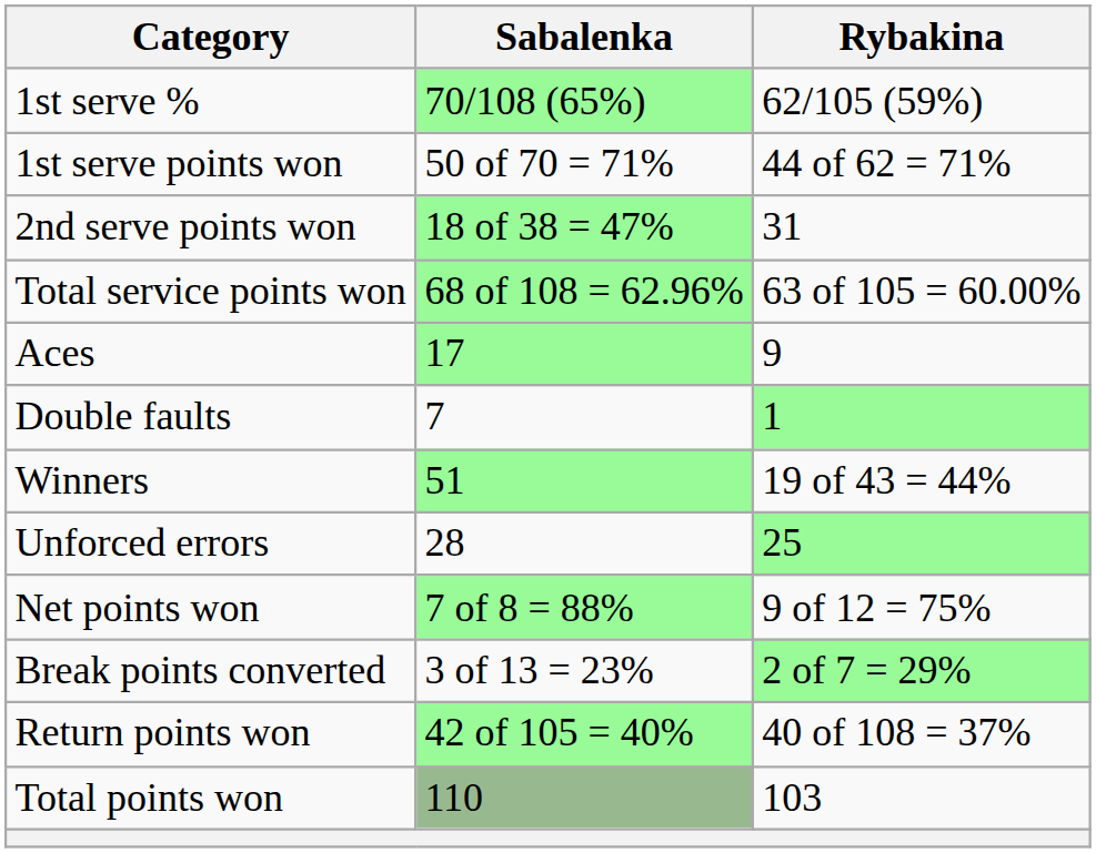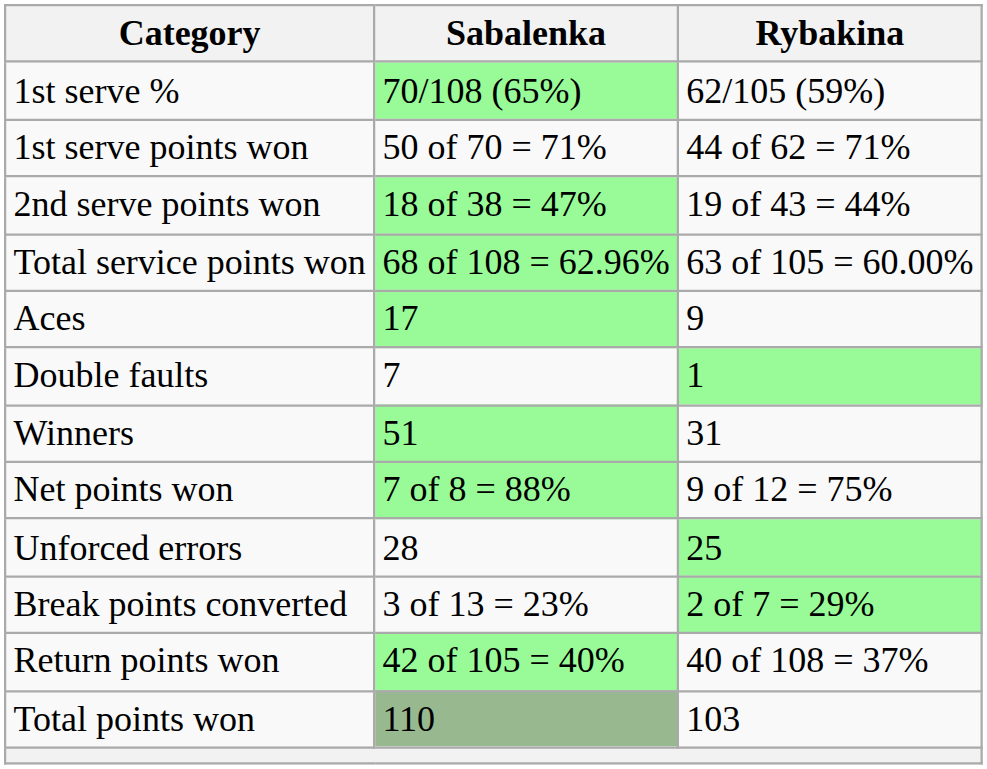 <table class="wikitable">
 <tr>
 <th>Category</th>
 <th> Sabalenka</th>
 <th> Rybakina</th>
 </tr>
 <tr>
 <td>1st serve %</td>
 <td bgcolor=98FB98>70/108 (65%)</td>
 <td>62/105 (59%)</td>
 </tr>
 <tr>
 <td>1st serve points won</td>
 <td>50 of 70 = 71%</td>
 <td>44 of 62 = 71%</td>
 </tr>
 <tr>
 <td>2nd serve points won</td>
 <td bgcolor=98FB98>18 of 38 = 47%</td>
-<td>31</td>
+<td>19 of 43 = 44%</td>
 </tr>
 <tr>
 <td>Total service points won</td>
 <td bgcolor=98FB98>68 of 108 = 62.96%</td>
 <td>63 of 105 = 60.00%</td>
 </tr>
 <tr>
 <td>Aces</td>
 <td bgcolor=98FB98>17</td>
 <td>9</td>
 </tr>
 <tr>
 <td>Double faults</td>
 <td>7</td>
 <td bgcolor=98FB98>1</td>
 </tr>
 <tr>
 <td>Winners</td>
 <td bgcolor=98FB98>51</td>
-<td>19 of 43 = 44%</td>
+<td>31</td>
+</tr>
+<tr>
+<td>Net points won</td>
+<td bgcolor=98FB98>7 of 8 = 88%</td>
+<td>9 of 12 = 75%</td>
 </tr>
 <tr>
 <td>Unforced errors</td>
 <td>28</td>
 <td bgcolor=98FB98>25</td>
-</tr>
-<tr>
-<td>Net points won</td>
-<td bgcolor=98FB98>7 of 8 = 88%</td>
-<td>9 of 12 = 75%</td>
 </tr>
 <tr>
 <td>Break points converted</td>
 <td>3 of 13 = 23%</td>
 <td bgcolor=98FB98>2 of 7 = 29%</td>
 </tr>
 <tr>
 <td>Return points won</td>
 <td bgcolor=98FB98>42 of 105 = 40%</td>
 <td>40 of 108 = 37%</td>
 </tr>
 <tr>
 <td>Total points won</td>
 <td bgcolor=98FB989>110</td>
 <td>103</td>
 </tr>
 <tr>
 <th colspan=3></th>
 </tr>
 </table>
